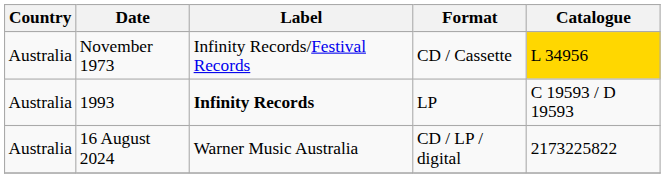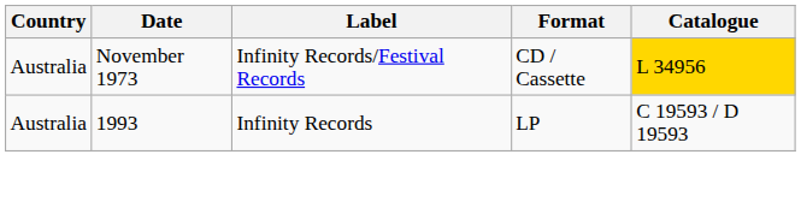 <table class="wikitable">
 <tr>
 <th>Country</th>
 <th>Date</th>
 <th>Label</th>
 <th>Format</th>
 <th>Catalogue</th>
 </tr>
 <tr>
 <td>Australia</td>
 <td>November 1973</td>
 <td>Infinity Records/<a href='#'>Festival Records</a></td>
 <td>CD / Cassette</td>
 <td style="background: gold;">L 34956</td>
 </tr>
 <tr>
 <td>Australia</td>
 <td>1993</td>
-<td><strong>Infinity Records</strong></td>
+<td>Infinity Records</td>
 <td>LP</td>
 <td>C 19593 / D 19593</td>
 </tr>
 <tr>
-<td>Australia</td>
-<td>16 August 2024</td>
-<td>Warner Music Australia</td>
-<td>CD / LP / digital</td>
-<td>2173225822</td>
-</tr>
-<tr>
 </tr>
 </table>
